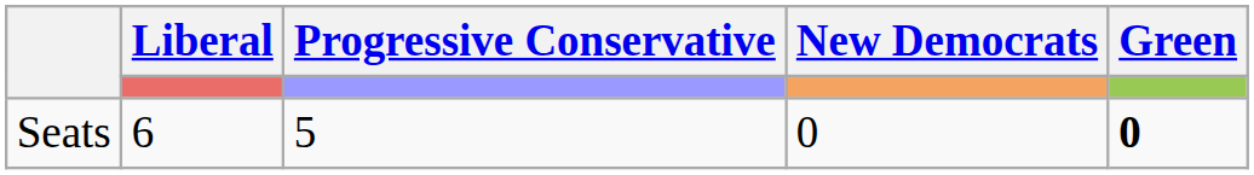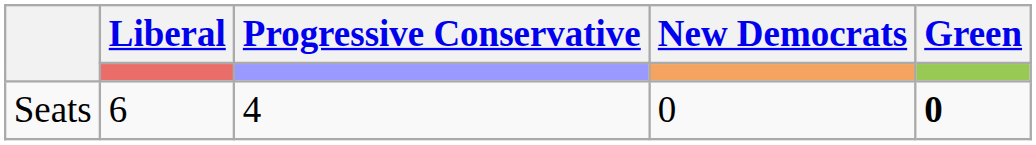 <table class="wikitable">
 <tr style="background-color:#E9E9E9" |>
 <th rowspan="2"></th>
 <th><a href='#'>Liberal</a></th>
 <th><a href='#'>Progressive Conservative</a></th>
 <th><a href='#'>New Democrats</a></th>
 <th><a href='#'>Green</a></th>
 </tr>
 <tr>
 <th style="background-color:#EA6D6A;"></th>
 <th style="background-color:#9999FF;"></th>
 <th style="background-color:#F4A460;"></th>
 <th style="background-color:#99C955;"></th>
 </tr>
 <tr>
 <td>Seats</td>
 <td>6</td>
-<td>5</td>
+<td>4</td>
 <td>0</td>
 <td><strong>0</strong></td>
 </tr>
 </table>
